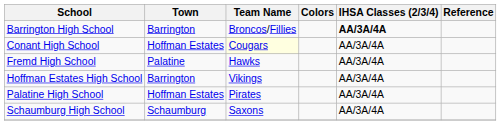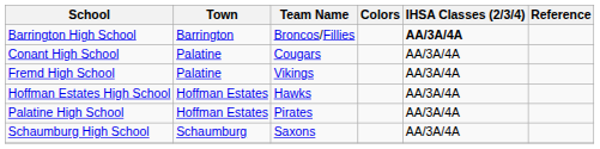 <table class="wikitable">
 <tr>
 <th>School</th>
 <th>Town</th>
 <th>Team Name</th>
 <th>Colors</th>
 <th>IHSA Classes (2/3/4)</th>
 <th>Reference</th>
 </tr>
 <tr>
 <td><a href='#'>Barrington High School</a></td>
 <td><a href='#'>Barrington</a></td>
 <td><a href='#'>Broncos</a>/<a href='#'>Fillies</a></td>
 <td>  </td>
 <td><strong>AA/3A/4A</strong></td>
 <td></td>
 </tr>
 <tr>
 <td><a href='#'>Conant High School</a></td>
-<td><a href='#'>Hoffman Estates</a></td>
-<td style="background: lightyellow;"><a href='#'>Cougars</a></td>
+<td><a href='#'>Palatine</a></td>
+<td><a href='#'>Cougars</a></td>
 <td>  </td>
 <td>AA/3A/4A</td>
 <td></td>
 </tr>
 <tr>
 <td><a href='#'>Fremd High School</a></td>
 <td><a href='#'>Palatine</a></td>
-<td><a href='#'>Hawks</a></td>
+<td><a href='#'>Vikings</a></td>
 <td> </td>
 <td>AA/3A/4A</td>
 <td></td>
 </tr>
 <tr>
 <td><a href='#'>Hoffman Estates High School</a></td>
-<td><a href='#'>Barrington</a></td>
-<td><a href='#'>Vikings</a></td>
+<td><a href='#'>Hoffman Estates</a></td>
+<td><a href='#'>Hawks</a></td>
 <td> </td>
 <td>AA/3A/4A</td>
 <td></td>
 </tr>
 <tr>
 <td><a href='#'>Palatine High School</a></td>
 <td><a href='#'>Hoffman Estates</a></td>
 <td><a href='#'>Pirates</a></td>
 <td> </td>
 <td>AA/3A/4A</td>
 <td></td>
 </tr>
 <tr>
 <td><a href='#'>Schaumburg High School</a></td>
 <td><a href='#'>Schaumburg</a></td>
 <td><a href='#'>Saxons</a></td>
 <td> </td>
 <td>AA/3A/4A</td>
 <td></td>
 </tr>
 <tr>
 </tr>
 </table>
